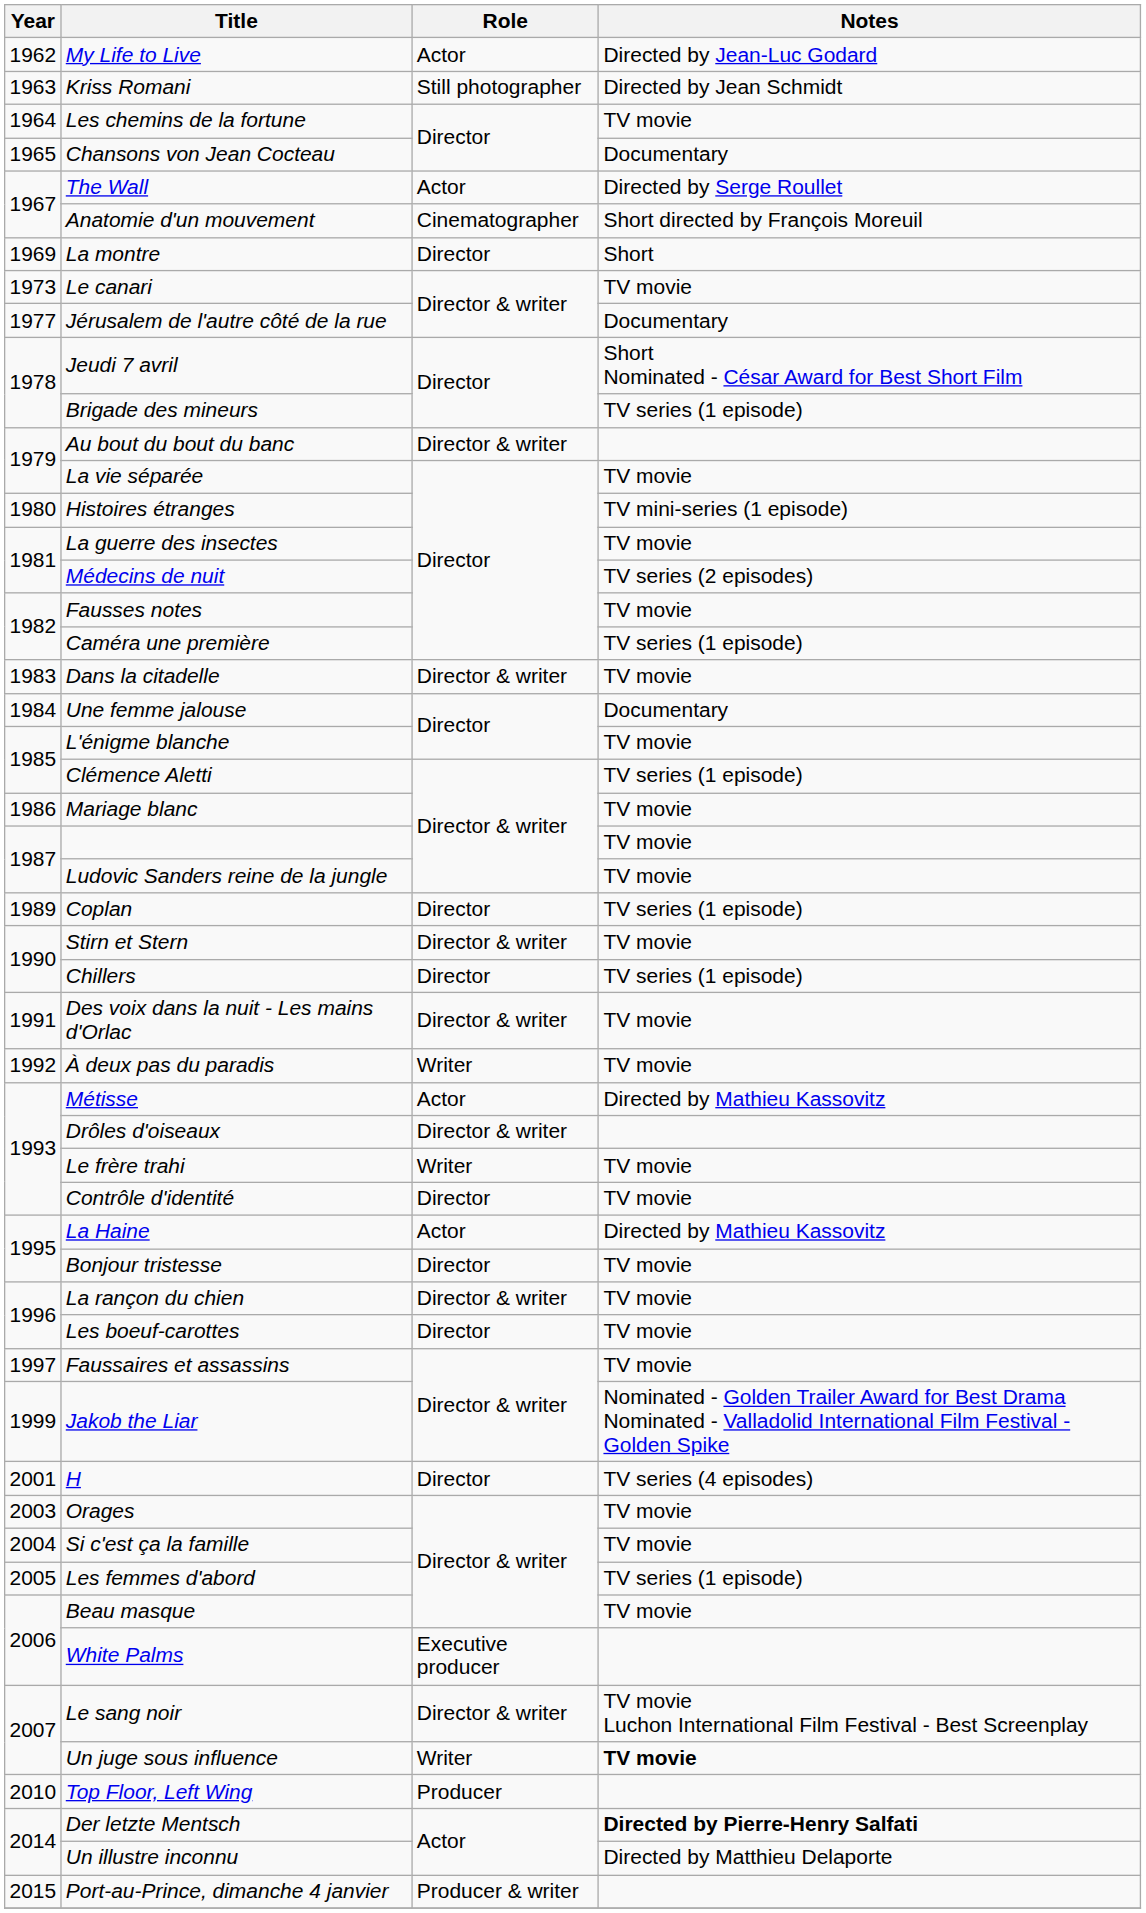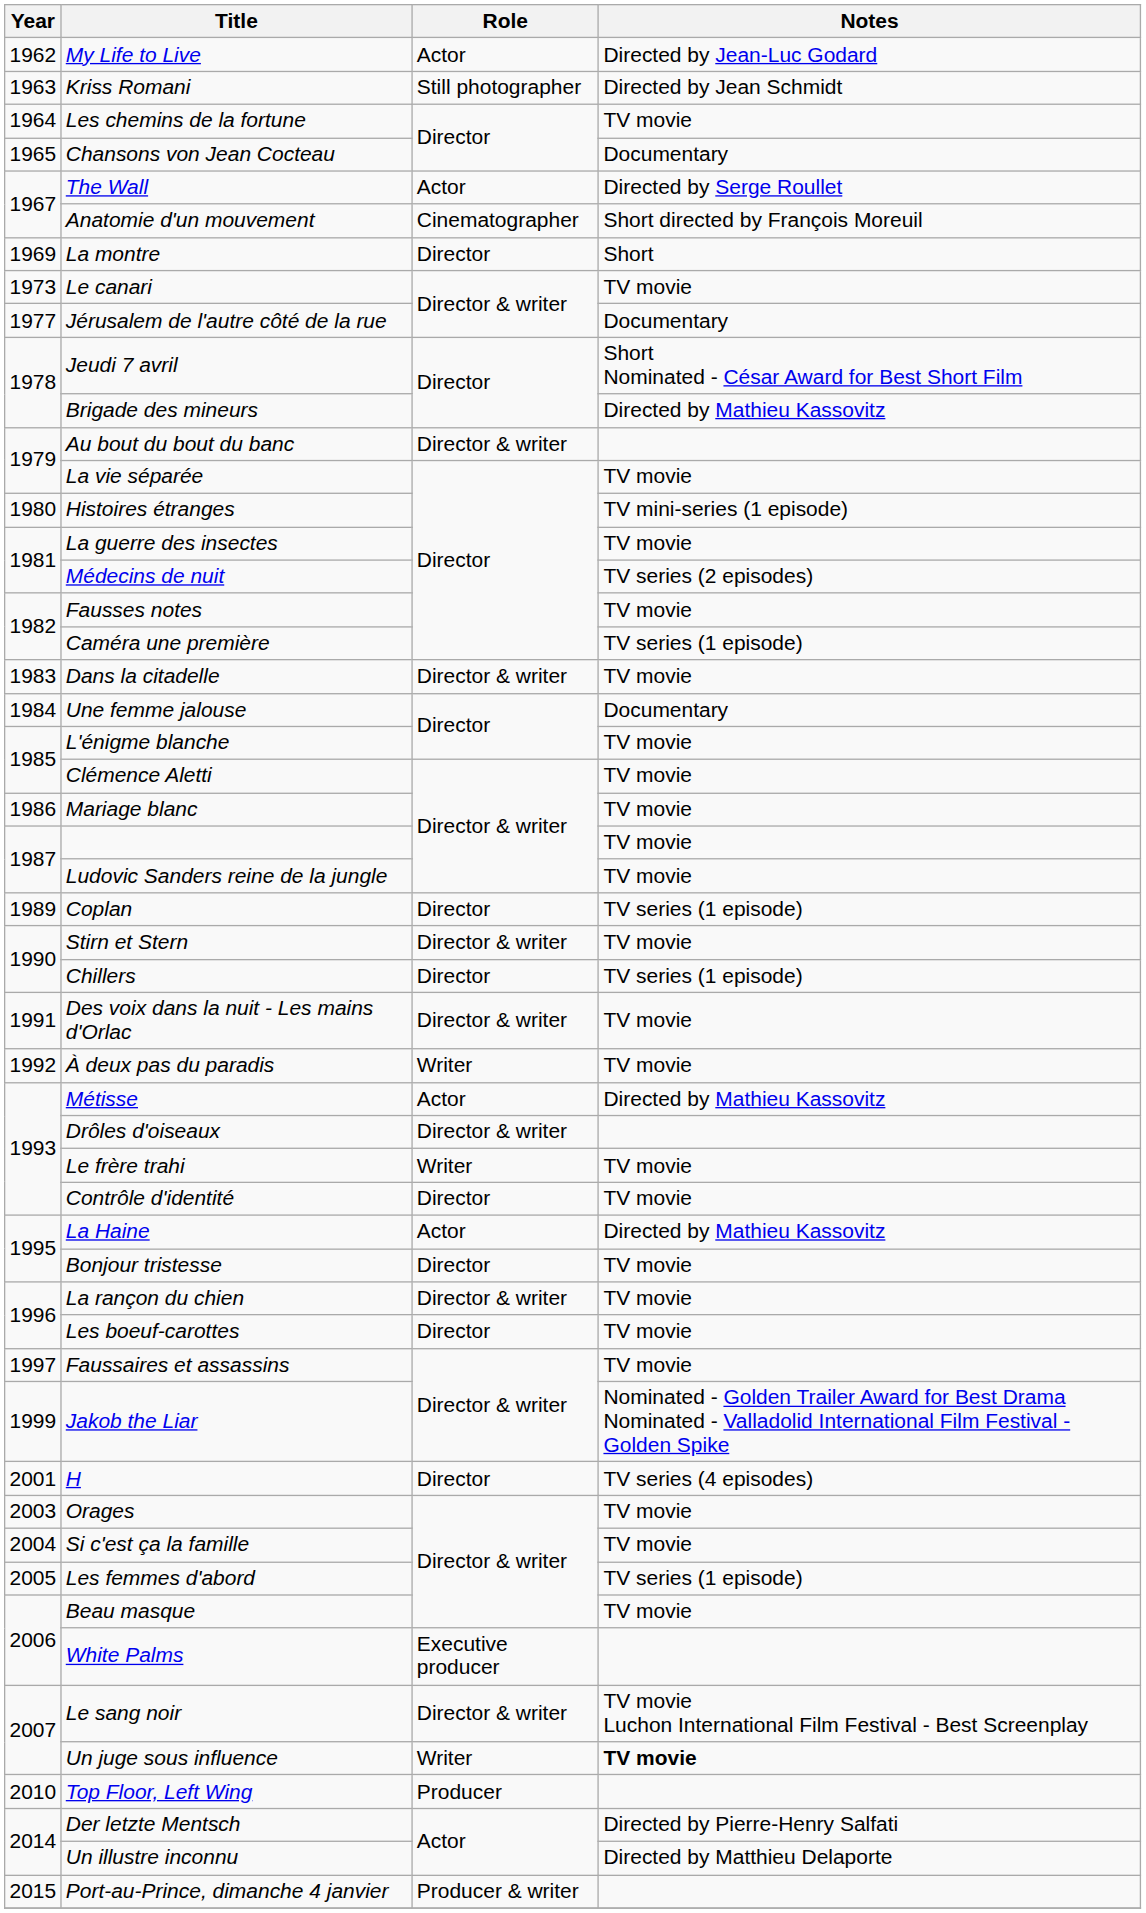 <table class="wikitable sortable">
 <tr>
 <th>Year</th>
 <th>Title</th>
 <th>Role</th>
 <th class="unsortable">Notes</th>
 </tr>
 <tr>
 <td>1962</td>
 <td><em><a href='#'>My Life to Live</a></em></td>
 <td>Actor</td>
 <td>Directed by <a href='#'>Jean-Luc Godard</a></td>
 </tr>
 <tr>
 <td>1963</td>
 <td><em>Kriss Romani</em></td>
 <td>Still photographer</td>
 <td>Directed by Jean Schmidt</td>
 </tr>
 <tr>
 <td>1964</td>
 <td><em>Les chemins de la fortune</em></td>
 <td rowspan=2>Director</td>
 <td>TV movie</td>
 </tr>
 <tr>
 <td>1965</td>
 <td><em>Chansons von Jean Cocteau</em></td>
 <td>Documentary</td>
 </tr>
 <tr>
 <td rowspan=2>1967</td>
 <td><em><a href='#'>The Wall</a></em></td>
 <td>Actor</td>
 <td>Directed by <a href='#'>Serge Roullet</a></td>
 </tr>
 <tr>
 <td><em>Anatomie d'un mouvement</em></td>
 <td>Cinematographer</td>
 <td>Short directed by François Moreuil</td>
 </tr>
 <tr>
 <td>1969</td>
 <td><em>La montre</em></td>
 <td>Director</td>
 <td>Short</td>
 </tr>
 <tr>
 <td>1973</td>
 <td><em>Le canari</em></td>
 <td rowspan=2>Director & writer</td>
 <td>TV movie</td>
 </tr>
 <tr>
 <td>1977</td>
 <td><em>Jérusalem de l'autre côté de la rue</em></td>
 <td>Documentary</td>
 </tr>
 <tr>
 <td rowspan=2>1978</td>
 <td><em>Jeudi 7 avril</em></td>
 <td rowspan=2>Director</td>
 <td>Short<br>Nominated - <a href='#'>César Award for Best Short Film</a></td>
 </tr>
 <tr>
 <td><em>Brigade des mineurs</em></td>
-<td>TV series (1 episode)</td>
+<td>Directed by <a href='#'>Mathieu Kassovitz</a></td>
 </tr>
 <tr>
 <td rowspan=2>1979</td>
 <td><em>Au bout du bout du banc</em></td>
 <td>Director & writer</td>
 <td></td>
 </tr>
 <tr>
 <td><em>La vie séparée</em></td>
 <td rowspan=6>Director</td>
 <td>TV movie</td>
 </tr>
 <tr>
 <td>1980</td>
 <td><em>Histoires étranges</em></td>
 <td>TV mini-series (1 episode)</td>
 </tr>
 <tr>
 <td rowspan=2>1981</td>
 <td><em>La guerre des insectes</em></td>
 <td>TV movie</td>
 </tr>
 <tr>
 <td><em><a href='#'>Médecins de nuit</a></em></td>
 <td>TV series (2 episodes)</td>
 </tr>
 <tr>
 <td rowspan=2>1982</td>
 <td><em>Fausses notes</em></td>
 <td>TV movie</td>
 </tr>
 <tr>
 <td><em>Caméra une première</em></td>
 <td>TV series (1 episode)</td>
 </tr>
 <tr>
 <td>1983</td>
 <td><em>Dans la citadelle</em></td>
 <td>Director & writer</td>
 <td>TV movie</td>
 </tr>
 <tr>
 <td>1984</td>
 <td><em>Une femme jalouse</em></td>
 <td rowspan=2>Director</td>
 <td>Documentary</td>
 </tr>
 <tr>
 <td rowspan=2>1985</td>
 <td><em>L'énigme blanche</em></td>
 <td>TV movie</td>
 </tr>
 <tr>
 <td><em>Clémence Aletti</em></td>
 <td rowspan=4>Director & writer</td>
-<td>TV series (1 episode)</td>
+<td>TV movie</td>
 </tr>
 <tr>
 <td>1986</td>
 <td><em>Mariage blanc</em></td>
 <td>TV movie</td>
 </tr>
 <tr>
 <td rowspan=2>1987</td>
 <td><em></em></td>
 <td>TV movie</td>
 </tr>
 <tr>
 <td><em>Ludovic Sanders reine de la jungle</em></td>
 <td>TV movie</td>
 </tr>
 <tr>
 <td>1989</td>
 <td><em>Coplan</em></td>
 <td>Director</td>
 <td>TV series (1 episode)</td>
 </tr>
 <tr>
 <td rowspan=2>1990</td>
 <td><em>Stirn et Stern</em></td>
 <td>Director & writer</td>
 <td>TV movie</td>
 </tr>
 <tr>
 <td><em>Chillers</em></td>
 <td>Director</td>
 <td>TV series (1 episode)</td>
 </tr>
 <tr>
 <td>1991</td>
 <td><em>Des voix dans la nuit - Les mains d'Orlac</em></td>
 <td>Director & writer</td>
 <td>TV movie</td>
 </tr>
 <tr>
 <td>1992</td>
 <td><em>À deux pas du paradis</em></td>
 <td>Writer</td>
 <td>TV movie</td>
 </tr>
 <tr>
 <td rowspan=4>1993</td>
 <td><em><a href='#'>Métisse</a></em></td>
 <td>Actor</td>
 <td>Directed by <a href='#'>Mathieu Kassovitz</a></td>
 </tr>
 <tr>
 <td><em>Drôles d'oiseaux</em></td>
 <td>Director & writer</td>
 <td></td>
 </tr>
 <tr>
 <td><em>Le frère trahi</em></td>
 <td>Writer</td>
 <td>TV movie</td>
 </tr>
 <tr>
 <td><em>Contrôle d'identité</em></td>
 <td>Director</td>
 <td>TV movie</td>
 </tr>
 <tr>
 <td rowspan=2>1995</td>
 <td><em><a href='#'>La Haine</a></em></td>
 <td>Actor</td>
 <td>Directed by <a href='#'>Mathieu Kassovitz</a></td>
 </tr>
 <tr>
 <td><em>Bonjour tristesse</em></td>
 <td>Director</td>
 <td>TV movie</td>
 </tr>
 <tr>
 <td rowspan=2>1996</td>
 <td><em>La rançon du chien</em></td>
 <td>Director & writer</td>
 <td>TV movie</td>
 </tr>
 <tr>
 <td><em>Les boeuf-carottes</em></td>
 <td>Director</td>
 <td>TV movie</td>
 </tr>
 <tr>
 <td>1997</td>
 <td><em>Faussaires et assassins</em></td>
 <td rowspan=2>Director & writer</td>
 <td>TV movie</td>
 </tr>
 <tr>
 <td>1999</td>
 <td><em><a href='#'>Jakob the Liar</a></em></td>
 <td>Nominated - <a href='#'>Golden Trailer Award for Best Drama</a><br>Nominated - <a href='#'>Valladolid International Film Festival - Golden Spike</a></td>
 </tr>
 <tr>
 <td>2001</td>
 <td><em><a href='#'>H</a></em></td>
 <td>Director</td>
 <td>TV series (4 episodes)</td>
 </tr>
 <tr>
 <td>2003</td>
 <td><em>Orages</em></td>
 <td rowspan=4>Director & writer</td>
 <td>TV movie</td>
 </tr>
 <tr>
 <td>2004</td>
 <td><em>Si c'est ça la famille</em></td>
 <td>TV movie</td>
 </tr>
 <tr>
 <td>2005</td>
 <td><em>Les femmes d'abord</em></td>
 <td>TV series (1 episode)</td>
 </tr>
 <tr>
 <td rowspan=2>2006</td>
 <td><em>Beau masque</em></td>
 <td>TV movie</td>
 </tr>
 <tr>
 <td><em><a href='#'>White Palms</a></em></td>
 <td>Executive producer</td>
 <td></td>
 </tr>
 <tr>
 <td rowspan=2>2007</td>
 <td><em>Le sang noir</em></td>
 <td>Director & writer</td>
 <td>TV movie<br>Luchon International Film Festival - Best Screenplay</td>
 </tr>
 <tr>
 <td><em>Un juge sous influence</em></td>
 <td>Writer</td>
 <td><strong>TV movie</strong></td>
 </tr>
 <tr>
 <td>2010</td>
 <td><em><a href='#'>Top Floor, Left Wing</a></em></td>
 <td>Producer</td>
 <td></td>
 </tr>
 <tr>
 <td rowspan=2>2014</td>
 <td><em>Der letzte Mentsch</em></td>
 <td rowspan=2>Actor</td>
-<td><strong>Directed by Pierre-Henry Salfati</strong></td>
+<td>Directed by Pierre-Henry Salfati</td>
 </tr>
 <tr>
 <td><em>Un illustre inconnu</em></td>
 <td>Directed by Matthieu Delaporte</td>
 </tr>
 <tr>
 <td>2015</td>
 <td><em>Port-au-Prince, dimanche 4 janvier</em></td>
 <td>Producer & writer</td>
 <td></td>
 </tr>
 <tr>
 </tr>
 </table>
